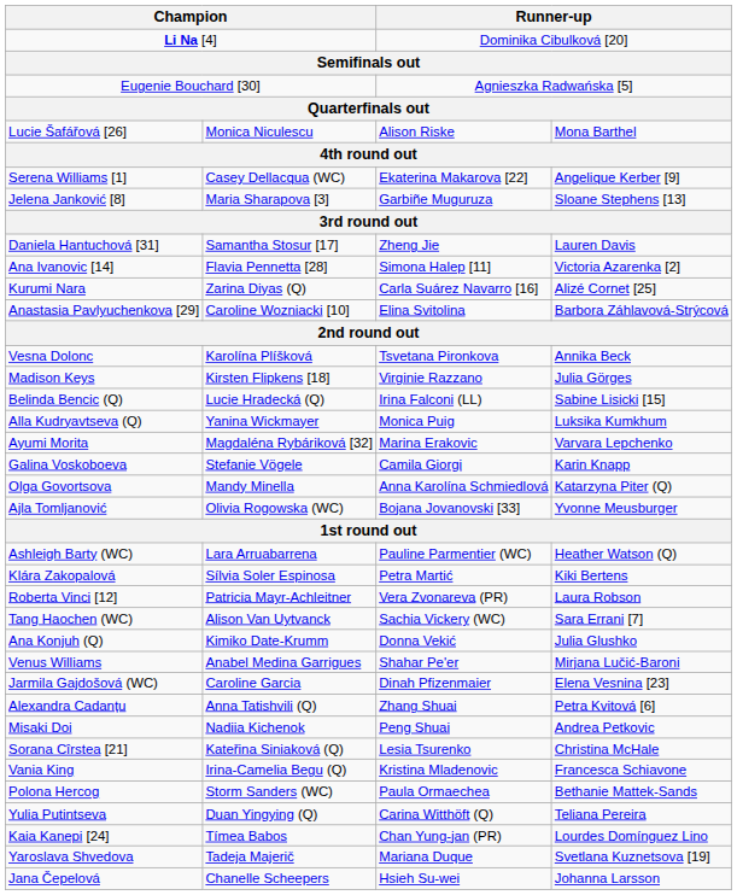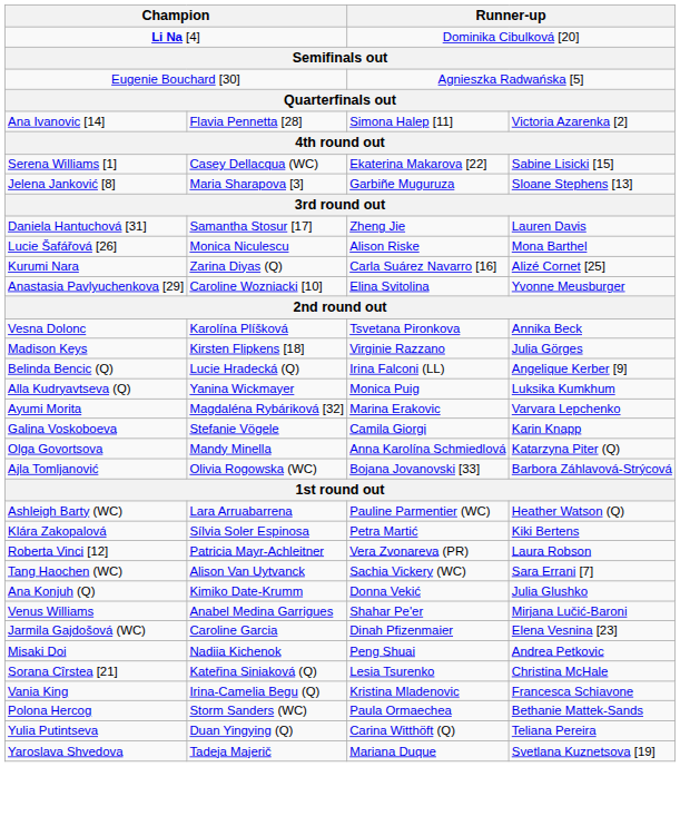 <table class="wikitable collapsible collapsed" style="font-size:90%">
 <tr style="font-size:110%">
 <th colspan="2"><strong>Champion</strong></th>
 <th colspan="2">Runner-up</th>
 </tr>
 <tr style="text-align:center;">
 <td colspan="2"> <strong><a href='#'>Li Na</a></strong> [4]</td>
 <td colspan="2"> <a href='#'>Dominika Cibulková</a> [20]</td>
 </tr>
 <tr style="font-size:110%">
 <th colspan="4">Semifinals out</th>
 </tr>
 <tr style="text-align:center;">
 <td colspan="2"> <a href='#'>Eugenie Bouchard</a> [30]</td>
 <td colspan="2"> <a href='#'>Agnieszka Radwańska</a> [5]</td>
 </tr>
 <tr style="font-size:110%">
 <th colspan="4">Quarterfinals out</th>
 </tr>
 <tr>
-<td> <a href='#'>Lucie Šafářová</a> [26]</td>
-<td> <a href='#'>Monica Niculescu</a></td>
-<td> <a href='#'>Alison Riske</a></td>
-<td> <a href='#'>Mona Barthel</a></td>
+<td> <a href='#'>Ana Ivanovic</a> [14]</td>
+<td> <a href='#'>Flavia Pennetta</a> [28]</td>
+<td> <a href='#'>Simona Halep</a> [11]</td>
+<td> <a href='#'>Victoria Azarenka</a> [2]</td>
 </tr>
 <tr style="font-size:110%">
 <th colspan="4">4th round out</th>
 </tr>
 <tr>
 <td> <a href='#'>Serena Williams</a> [1]</td>
 <td> <a href='#'>Casey Dellacqua</a> (WC)</td>
 <td> <a href='#'>Ekaterina Makarova</a> [22]</td>
-<td> <a href='#'>Angelique Kerber</a> [9]</td>
+<td> <a href='#'>Sabine Lisicki</a> [15]</td>
 </tr>
 <tr>
 <td> <a href='#'>Jelena Janković</a> [8]</td>
 <td> <a href='#'>Maria Sharapova</a> [3]</td>
 <td> <a href='#'>Garbiñe Muguruza</a></td>
 <td> <a href='#'>Sloane Stephens</a> [13]</td>
 </tr>
 <tr style="font-size:110%">
 <th colspan="4">3rd round out</th>
 </tr>
 <tr>
 <td> <a href='#'>Daniela Hantuchová</a> [31]</td>
 <td> <a href='#'>Samantha Stosur</a> [17]</td>
 <td> <a href='#'>Zheng Jie</a></td>
 <td> <a href='#'>Lauren Davis</a></td>
 </tr>
 <tr>
-<td> <a href='#'>Ana Ivanovic</a> [14]</td>
-<td> <a href='#'>Flavia Pennetta</a> [28]</td>
-<td> <a href='#'>Simona Halep</a> [11]</td>
-<td> <a href='#'>Victoria Azarenka</a> [2]</td>
+<td> <a href='#'>Lucie Šafářová</a> [26]</td>
+<td> <a href='#'>Monica Niculescu</a></td>
+<td> <a href='#'>Alison Riske</a></td>
+<td> <a href='#'>Mona Barthel</a></td>
 </tr>
 <tr>
 <td> <a href='#'>Kurumi Nara</a></td>
 <td> <a href='#'>Zarina Diyas</a> (Q)</td>
 <td> <a href='#'>Carla Suárez Navarro</a> [16]</td>
 <td> <a href='#'>Alizé Cornet</a> [25]</td>
 </tr>
 <tr>
 <td> <a href='#'>Anastasia Pavlyuchenkova</a> [29]</td>
 <td> <a href='#'>Caroline Wozniacki</a> [10]</td>
 <td> <a href='#'>Elina Svitolina</a></td>
-<td> <a href='#'>Barbora Záhlavová-Strýcová</a></td>
+<td> <a href='#'>Yvonne Meusburger</a></td>
 </tr>
 <tr style="font-size:110%">
 <th colspan="4">2nd round out</th>
 </tr>
 <tr>
 <td> <a href='#'>Vesna Dolonc</a></td>
 <td> <a href='#'>Karolína Plíšková</a></td>
 <td> <a href='#'>Tsvetana Pironkova</a></td>
 <td> <a href='#'>Annika Beck</a></td>
 </tr>
 <tr>
 <td> <a href='#'>Madison Keys</a></td>
 <td> <a href='#'>Kirsten Flipkens</a> [18]</td>
 <td> <a href='#'>Virginie Razzano</a></td>
 <td> <a href='#'>Julia Görges</a></td>
 </tr>
 <tr>
 <td> <a href='#'>Belinda Bencic</a> (Q)</td>
 <td> <a href='#'>Lucie Hradecká</a> (Q)</td>
 <td> <a href='#'>Irina Falconi</a> (LL)</td>
-<td> <a href='#'>Sabine Lisicki</a> [15]</td>
+<td> <a href='#'>Angelique Kerber</a> [9]</td>
 </tr>
 <tr>
 <td> <a href='#'>Alla Kudryavtseva</a> (Q)</td>
 <td> <a href='#'>Yanina Wickmayer</a></td>
 <td> <a href='#'>Monica Puig</a></td>
 <td> <a href='#'>Luksika Kumkhum</a></td>
 </tr>
 <tr>
 <td> <a href='#'>Ayumi Morita</a></td>
 <td> <a href='#'>Magdaléna Rybáriková</a> [32]</td>
 <td> <a href='#'>Marina Erakovic</a></td>
 <td> <a href='#'>Varvara Lepchenko</a></td>
 </tr>
 <tr>
 <td> <a href='#'>Galina Voskoboeva</a></td>
 <td> <a href='#'>Stefanie Vögele</a></td>
 <td> <a href='#'>Camila Giorgi</a></td>
 <td> <a href='#'>Karin Knapp</a></td>
 </tr>
 <tr>
 <td> <a href='#'>Olga Govortsova</a></td>
 <td> <a href='#'>Mandy Minella</a></td>
 <td> <a href='#'>Anna Karolína Schmiedlová</a></td>
 <td> <a href='#'>Katarzyna Piter</a> (Q)</td>
 </tr>
 <tr>
 <td> <a href='#'>Ajla Tomljanović</a></td>
 <td> <a href='#'>Olivia Rogowska</a> (WC)</td>
 <td> <a href='#'>Bojana Jovanovski</a> [33]</td>
-<td> <a href='#'>Yvonne Meusburger</a></td>
+<td> <a href='#'>Barbora Záhlavová-Strýcová</a></td>
 </tr>
 <tr style="font-size:110%">
 <th colspan="4">1st round out</th>
 </tr>
 <tr>
 <td> <a href='#'>Ashleigh Barty</a> (WC)</td>
 <td> <a href='#'>Lara Arruabarrena</a></td>
 <td> <a href='#'>Pauline Parmentier</a> (WC)</td>
 <td> <a href='#'>Heather Watson</a> (Q)</td>
 </tr>
 <tr>
 <td> <a href='#'>Klára Zakopalová</a></td>
 <td> <a href='#'>Sílvia Soler Espinosa</a></td>
 <td> <a href='#'>Petra Martić</a></td>
 <td> <a href='#'>Kiki Bertens</a></td>
 </tr>
 <tr>
 <td> <a href='#'>Roberta Vinci</a> [12]</td>
 <td> <a href='#'>Patricia Mayr-Achleitner</a></td>
 <td> <a href='#'>Vera Zvonareva</a> (PR)</td>
 <td> <a href='#'>Laura Robson</a></td>
 </tr>
 <tr>
 <td> <a href='#'>Tang Haochen</a> (WC)</td>
 <td> <a href='#'>Alison Van Uytvanck</a></td>
 <td> <a href='#'>Sachia Vickery</a> (WC)</td>
 <td> <a href='#'>Sara Errani</a> [7]</td>
 </tr>
 <tr>
 <td> <a href='#'>Ana Konjuh</a> (Q)</td>
 <td> <a href='#'>Kimiko Date-Krumm</a></td>
 <td> <a href='#'>Donna Vekić</a></td>
 <td> <a href='#'>Julia Glushko</a></td>
 </tr>
 <tr>
 <td> <a href='#'>Venus Williams</a></td>
 <td> <a href='#'>Anabel Medina Garrigues</a></td>
 <td> <a href='#'>Shahar Pe'er</a></td>
 <td> <a href='#'>Mirjana Lučić-Baroni</a></td>
 </tr>
 <tr>
 <td> <a href='#'>Jarmila Gajdošová</a> (WC)</td>
 <td> <a href='#'>Caroline Garcia</a></td>
 <td> <a href='#'>Dinah Pfizenmaier</a></td>
 <td> <a href='#'>Elena Vesnina</a> [23]</td>
 </tr>
 <tr>
-<td> <a href='#'>Alexandra Cadanțu</a></td>
-<td> <a href='#'>Anna Tatishvili</a> (Q)</td>
-<td> <a href='#'>Zhang Shuai</a></td>
-<td> <a href='#'>Petra Kvitová</a> [6]</td>
-</tr>
-<tr>
 <td> <a href='#'>Misaki Doi</a></td>
 <td> <a href='#'>Nadiia Kichenok</a></td>
 <td> <a href='#'>Peng Shuai</a></td>
 <td> <a href='#'>Andrea Petkovic</a></td>
 </tr>
 <tr>
 <td> <a href='#'>Sorana Cîrstea</a> [21]</td>
 <td> <a href='#'>Kateřina Siniaková</a> (Q)</td>
 <td> <a href='#'>Lesia Tsurenko</a></td>
 <td> <a href='#'>Christina McHale</a></td>
 </tr>
 <tr>
 <td> <a href='#'>Vania King</a></td>
 <td> <a href='#'>Irina-Camelia Begu</a> (Q)</td>
 <td> <a href='#'>Kristina Mladenovic</a></td>
 <td> <a href='#'>Francesca Schiavone</a></td>
 </tr>
 <tr>
 <td> <a href='#'>Polona Hercog</a></td>
 <td> <a href='#'>Storm Sanders</a> (WC)</td>
 <td> <a href='#'>Paula Ormaechea</a></td>
 <td> <a href='#'>Bethanie Mattek-Sands</a></td>
 </tr>
 <tr>
 <td> <a href='#'>Yulia Putintseva</a></td>
 <td> <a href='#'>Duan Yingying</a> (Q)</td>
 <td> <a href='#'>Carina Witthöft</a> (Q)</td>
 <td> <a href='#'>Teliana Pereira</a></td>
 </tr>
 <tr>
-<td> <a href='#'>Kaia Kanepi</a> [24]</td>
-<td> <a href='#'>Tímea Babos</a></td>
-<td> <a href='#'>Chan Yung-jan</a> (PR)</td>
-<td> <a href='#'>Lourdes Domínguez Lino</a></td>
-</tr>
-<tr>
 <td> <a href='#'>Yaroslava Shvedova</a></td>
 <td> <a href='#'>Tadeja Majerič</a></td>
 <td> <a href='#'>Mariana Duque</a></td>
 <td> <a href='#'>Svetlana Kuznetsova</a> [19]</td>
 </tr>
-<tr>
-<td> <a href='#'>Jana Čepelová</a></td>
-<td> <a href='#'>Chanelle Scheepers</a></td>
-<td> <a href='#'>Hsieh Su-wei</a></td>
-<td> <a href='#'>Johanna Larsson</a></td>
-</tr>
 </table>
